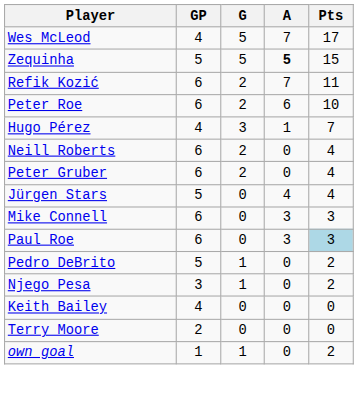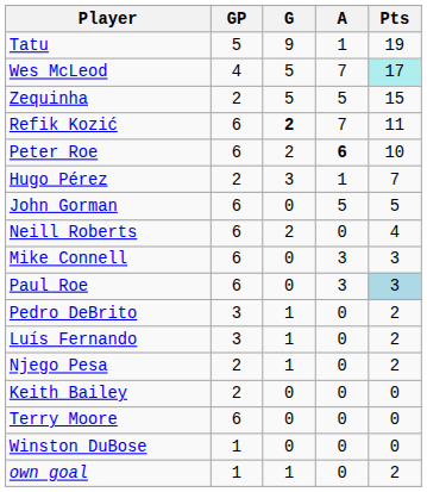 <table class="wikitable">
 <tr>
 <th style="width:35%;">Player</th>
 <th style="width:9%;">GP</th>
 <th style="width:9%;">G</th>
 <th style="width:9%;">A</th>
 <th style="width:9%;">Pts</th>
 </tr>
 <tr align=center>
+<td align=left><a href='#'>Tatu</a></td>
+<td>5</td>
+<td>9</td>
+<td>1</td>
+<td>19</td>
+</tr>
+<tr align=center>
 <td align=left><a href='#'>Wes McLeod</a></td>
 <td>4</td>
 <td>5</td>
 <td>7</td>
-<td>17</td>
+<td style="background: paleturquoise;">17</td>
 </tr>
 <tr align=center>
 <td align=left><a href='#'>Zequinha</a></td>
+<td>2</td>
 <td>5</td>
 <td>5</td>
-<td><strong>5</strong></td>
 <td>15</td>
 </tr>
 <tr align=center>
 <td align=left><a href='#'>Refik Kozić</a></td>
 <td>6</td>
-<td>2</td>
+<td><strong>2</strong></td>
 <td>7</td>
 <td>11</td>
 </tr>
 <tr align=center>
 <td align=left><a href='#'>Peter Roe</a></td>
 <td>6</td>
 <td>2</td>
-<td>6</td>
+<td><strong>6</strong></td>
 <td>10</td>
 </tr>
 <tr align=center>
 <td align=left><a href='#'>Hugo Pérez</a></td>
-<td>4</td>
+<td>2</td>
 <td>3</td>
 <td>1</td>
 <td>7</td>
+</tr>
+<tr align=center>
+<td align=left><a href='#'>John Gorman</a></td>
+<td>6</td>
+<td>0</td>
+<td>5</td>
+<td>5</td>
 </tr>
 <tr align=center>
 <td align=left><a href='#'>Neill Roberts</a></td>
 <td>6</td>
 <td>2</td>
 <td>0</td>
-<td>4</td>
-</tr>
-<tr align=center>
-<td align=left><a href='#'>Peter Gruber</a></td>
-<td>6</td>
-<td>2</td>
-<td>0</td>
-<td>4</td>
-</tr>
-<tr align=center>
-<td align=left><a href='#'>Jürgen Stars</a></td>
-<td>5</td>
-<td>0</td>
-<td>4</td>
 <td>4</td>
 </tr>
 <tr align=center>
 <td align=left><a href='#'>Mike Connell</a></td>
 <td>6</td>
 <td>0</td>
 <td>3</td>
 <td>3</td>
 </tr>
 <tr align=center>
 <td align=left><a href='#'>Paul Roe</a></td>
 <td>6</td>
 <td>0</td>
 <td>3</td>
 <td style="background: lightblue;">3</td>
 </tr>
 <tr align=center>
 <td align=left><a href='#'>Pedro DeBrito</a></td>
-<td>5</td>
+<td>3</td>
+<td>1</td>
+<td>0</td>
+<td>2</td>
+</tr>
+<tr align=center>
+<td align=left><a href='#'>Luís Fernando</a></td>
+<td>3</td>
 <td>1</td>
 <td>0</td>
 <td>2</td>
 </tr>
 <tr align=center>
 <td align=left><a href='#'>Njego Pesa</a></td>
-<td>3</td>
+<td>2</td>
 <td>1</td>
 <td>0</td>
 <td>2</td>
 </tr>
 <tr align=center>
 <td align=left><a href='#'>Keith Bailey</a></td>
-<td>4</td>
+<td>2</td>
 <td>0</td>
 <td>0</td>
 <td>0</td>
 </tr>
 <tr align=center>
 <td align=left><a href='#'>Terry Moore</a></td>
-<td>2</td>
+<td>6</td>
+<td>0</td>
+<td>0</td>
+<td>0</td>
+</tr>
+<tr align=center>
+<td align=left><a href='#'>Winston DuBose</a></td>
+<td>1</td>
 <td>0</td>
 <td>0</td>
 <td>0</td>
 </tr>
 <tr align=center>
 <td align=left><em><a href='#'>own goal</a></em></td>
 <td>1</td>
 <td>1</td>
 <td>0</td>
 <td>2</td>
 </tr>
 </table>
